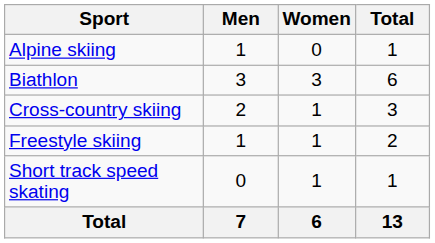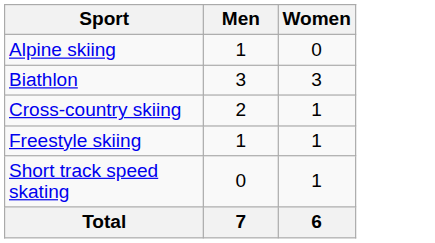 <table class="wikitable sortable" style=text-align:center>
 <tr>
 <th width=160>Sport</th>
 <th width=55>Men</th>
 <th width=55>Women</th>
-<th width=55>Total</th>
 </tr>
 <tr>
 <td align=left><a href='#'>Alpine skiing</a></td>
 <td>1</td>
 <td>0</td>
-<td>1</td>
 </tr>
 <tr>
 <td align=left><a href='#'>Biathlon</a></td>
 <td>3</td>
 <td>3</td>
-<td>6</td>
 </tr>
 <tr>
 <td align=left><a href='#'>Cross-country skiing</a></td>
 <td>2</td>
 <td>1</td>
-<td>3</td>
 </tr>
 <tr>
 <td align=left><a href='#'>Freestyle skiing</a></td>
 <td>1</td>
 <td>1</td>
-<td>2</td>
 </tr>
 <tr>
 <td align=left><a href='#'>Short track speed skating</a></td>
 <td>0</td>
-<td>1</td>
 <td>1</td>
 </tr>
 <tr>
 <th>Total</th>
 <th>7</th>
 <th>6</th>
-<th>13</th>
 </tr>
 </table>
